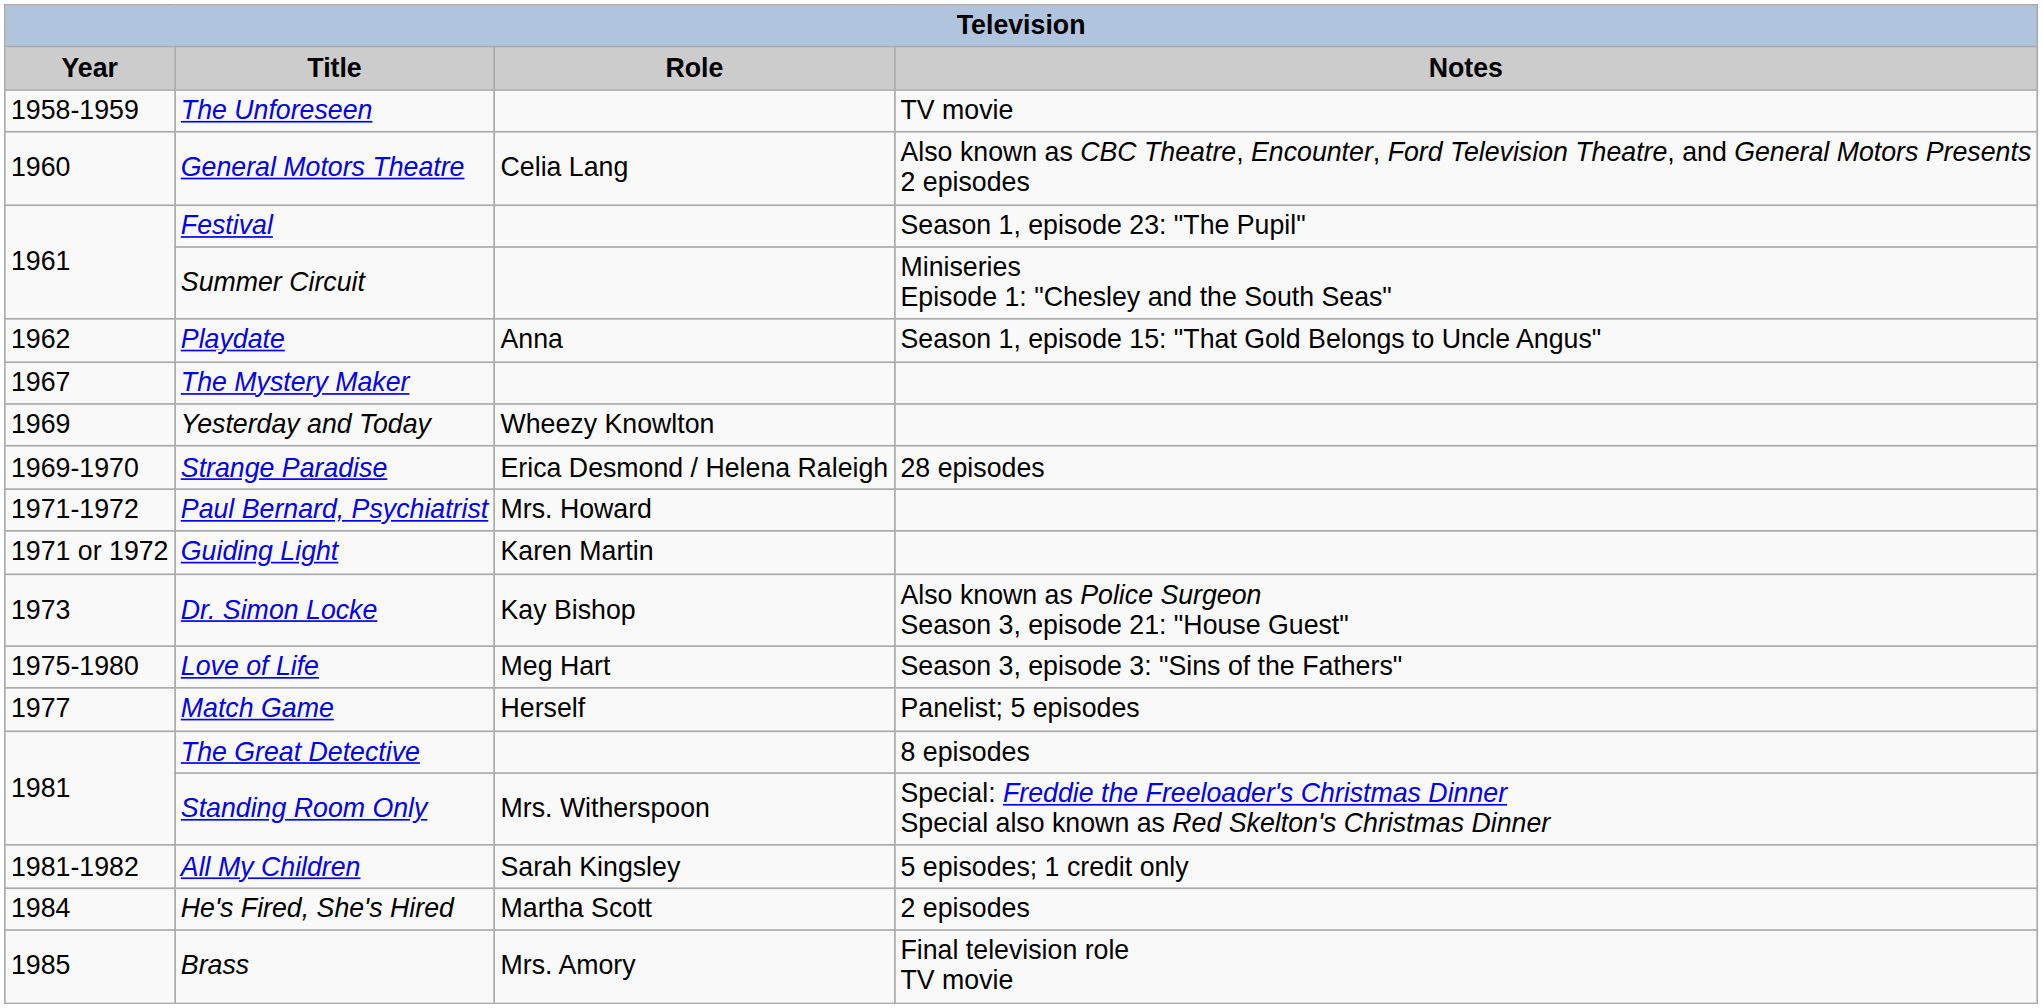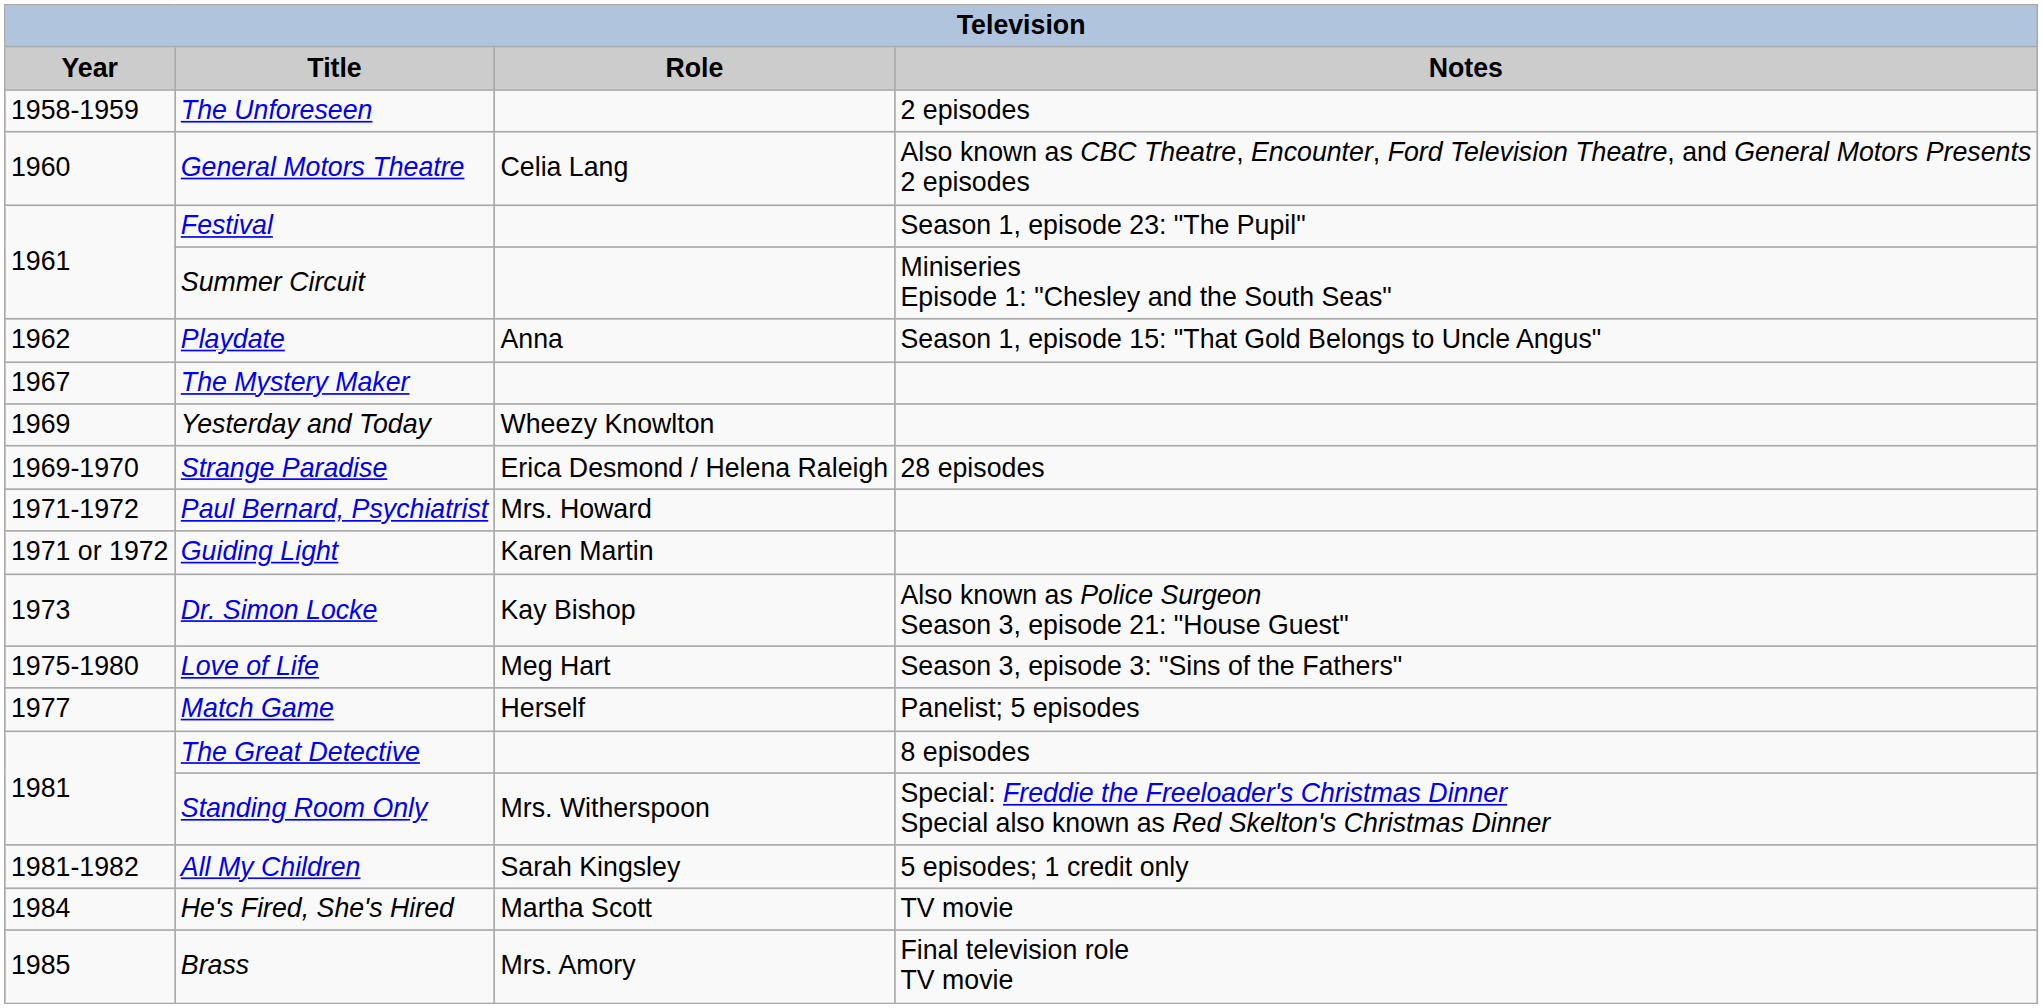 <table class="wikitable">
 <tr>
 <th colspan=4 style="background:#B0C4DE;">Television</th>
 </tr>
 <tr>
 <th style="background: #CCCCCC;">Year</th>
 <th style="background: #CCCCCC;">Title</th>
 <th style="background: #CCCCCC;">Role</th>
 <th style="background: #CCCCCC;">Notes</th>
 </tr>
 <tr>
 <td>1958-1959</td>
 <td><em><a href='#'>The Unforeseen</a></em></td>
 <td></td>
-<td>TV movie</td>
+<td>2 episodes</td>
 </tr>
 <tr>
 <td>1960</td>
 <td><em><a href='#'>General Motors Theatre</a></em></td>
 <td>Celia Lang</td>
 <td>Also known as <em>CBC Theatre</em>, <em>Encounter</em>, <em>Ford Television Theatre</em>, and <em>General Motors Presents</em><br> 2 episodes</td>
 </tr>
 <tr>
 <td rowspan=2>1961</td>
 <td><em><a href='#'>Festival</a></em></td>
 <td></td>
 <td>Season 1, episode 23: "The Pupil"</td>
 </tr>
 <tr>
 <td><em>Summer Circuit</em></td>
 <td></td>
 <td>Miniseries<br> Episode 1: "Chesley and the South Seas"</td>
 </tr>
 <tr>
 <td>1962</td>
 <td><em><a href='#'>Playdate</a></em></td>
 <td>Anna</td>
 <td>Season 1, episode 15: "That Gold Belongs to Uncle Angus"</td>
 </tr>
 <tr>
 <td>1967</td>
 <td><em><a href='#'>The Mystery Maker</a></em></td>
 <td></td>
 <td></td>
 </tr>
 <tr>
 <td>1969</td>
 <td><em>Yesterday and Today</em></td>
 <td>Wheezy Knowlton</td>
 <td></td>
 </tr>
 <tr>
 <td>1969-1970</td>
 <td><em><a href='#'>Strange Paradise</a></em></td>
 <td>Erica Desmond / Helena Raleigh</td>
 <td>28 episodes</td>
 </tr>
 <tr>
 <td>1971-1972</td>
 <td><em><a href='#'>Paul Bernard, Psychiatrist</a></em></td>
 <td>Mrs. Howard</td>
 </tr>
 <tr>
 <td>1971 or 1972</td>
 <td><em><a href='#'>Guiding Light</a></em></td>
 <td>Karen Martin</td>
 <td></td>
 </tr>
 <tr>
 <td>1973</td>
 <td><em><a href='#'>Dr. Simon Locke</a></em></td>
 <td>Kay Bishop</td>
 <td>Also known as <em>Police Surgeon</em><br> Season 3, episode 21: "House Guest"</td>
 </tr>
 <tr>
 <td>1975-1980</td>
 <td><em><a href='#'>Love of Life</a></em></td>
 <td>Meg Hart</td>
 <td>Season 3, episode 3: "Sins of the Fathers"</td>
 </tr>
 <tr>
 <td>1977</td>
 <td><em><a href='#'>Match Game</a></em></td>
 <td>Herself</td>
 <td>Panelist; 5 episodes</td>
 </tr>
 <tr>
 <td rowspan=2>1981</td>
 <td><em><a href='#'>The Great Detective</a></em></td>
 <td></td>
 <td>8 episodes</td>
 </tr>
 <tr>
 <td><em><a href='#'>Standing Room Only</a></em></td>
 <td>Mrs. Witherspoon</td>
 <td>Special: <em><a href='#'>Freddie the Freeloader's Christmas Dinner</a></em><br> Special also known as <em>Red Skelton's Christmas Dinner</em></td>
 </tr>
 <tr>
 <td>1981-1982</td>
 <td><em><a href='#'>All My Children</a></em></td>
 <td>Sarah Kingsley</td>
 <td>5 episodes; 1 credit only</td>
 </tr>
 <tr>
 <td>1984</td>
 <td><em>He's Fired, She's Hired</em></td>
 <td>Martha Scott</td>
-<td>2 episodes</td>
+<td>TV movie</td>
 </tr>
 <tr>
 <td>1985</td>
 <td><em>Brass</em></td>
 <td>Mrs. Amory</td>
 <td>Final television role<br> TV movie</td>
 </tr>
 </table>
